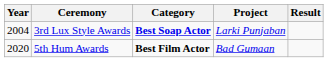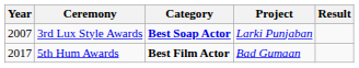 <table class="wikitable">
 <tr>
 <th>Year</th>
 <th>Ceremony</th>
 <th>Category</th>
 <th>Project</th>
 <th>Result</th>
 </tr>
 <tr>
-<td>2004</td>
+<td>2007</td>
 <td><a href='#'>3rd Lux Style Awards</a></td>
 <td><strong><a href='#'>Best Soap Actor</a></strong></td>
 <td><em><a href='#'>Larki Punjaban</a></em></td>
 <td></td>
 </tr>
 <tr>
-<td>2020</td>
+<td>2017</td>
 <td><a href='#'>5th Hum Awards</a></td>
 <td><strong>Best Film Actor</strong></td>
 <td><em><a href='#'>Bad Gumaan</a></em></td>
 <td></td>
 </tr>
 </table>
